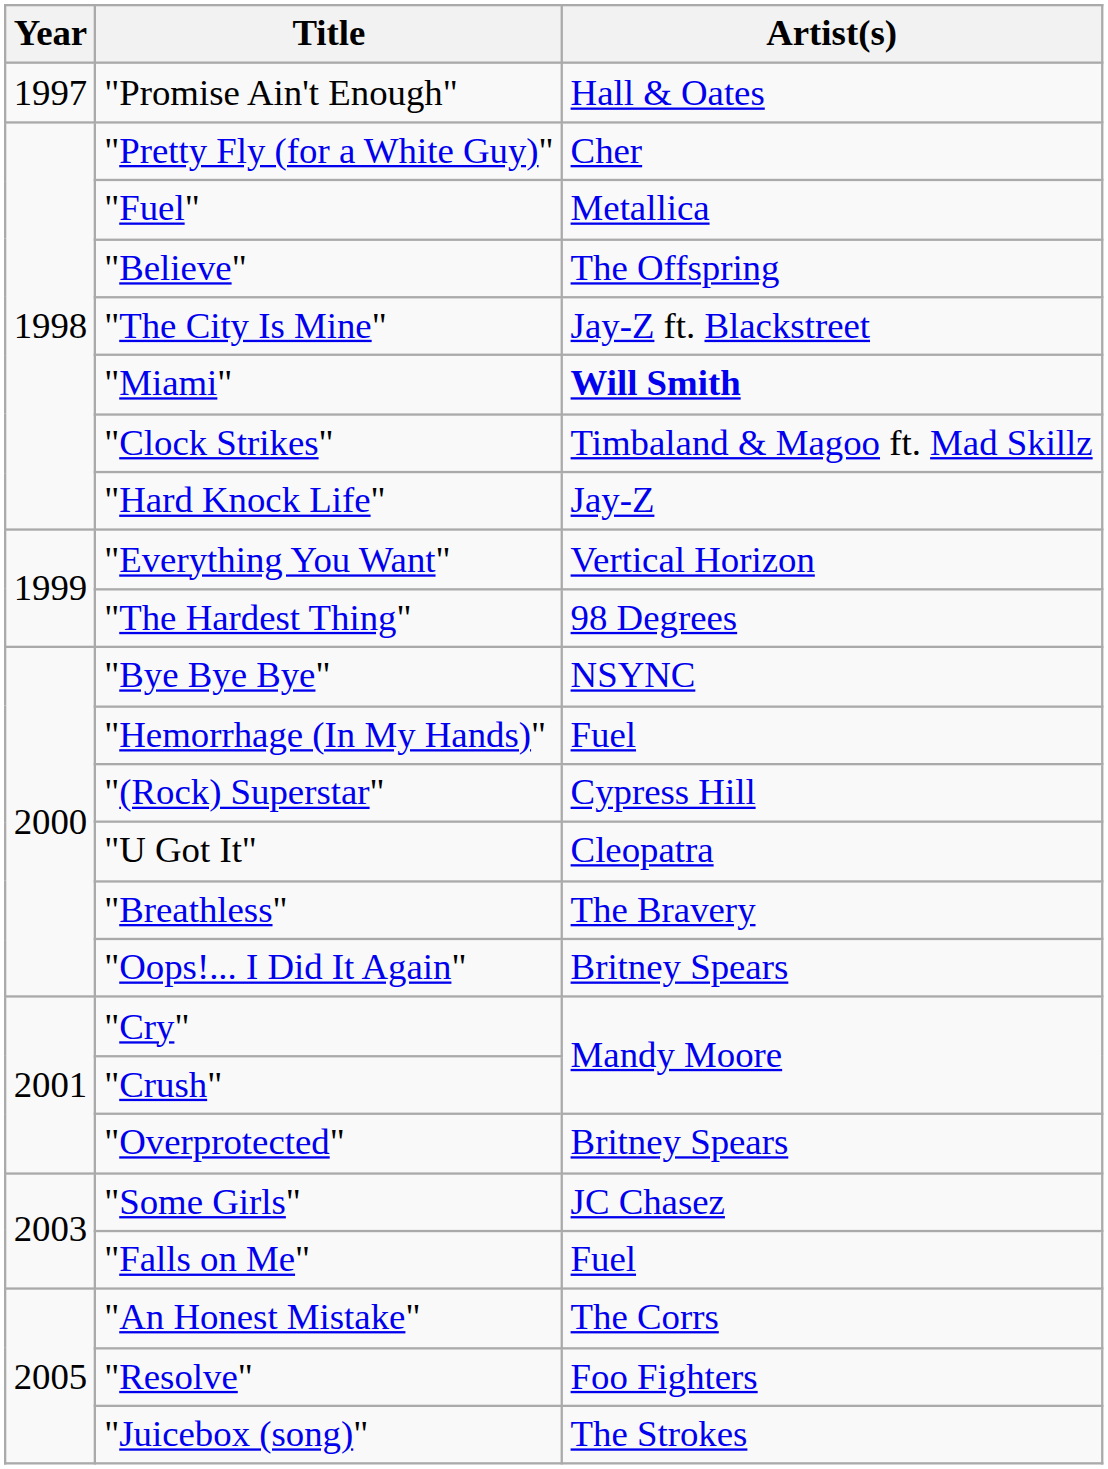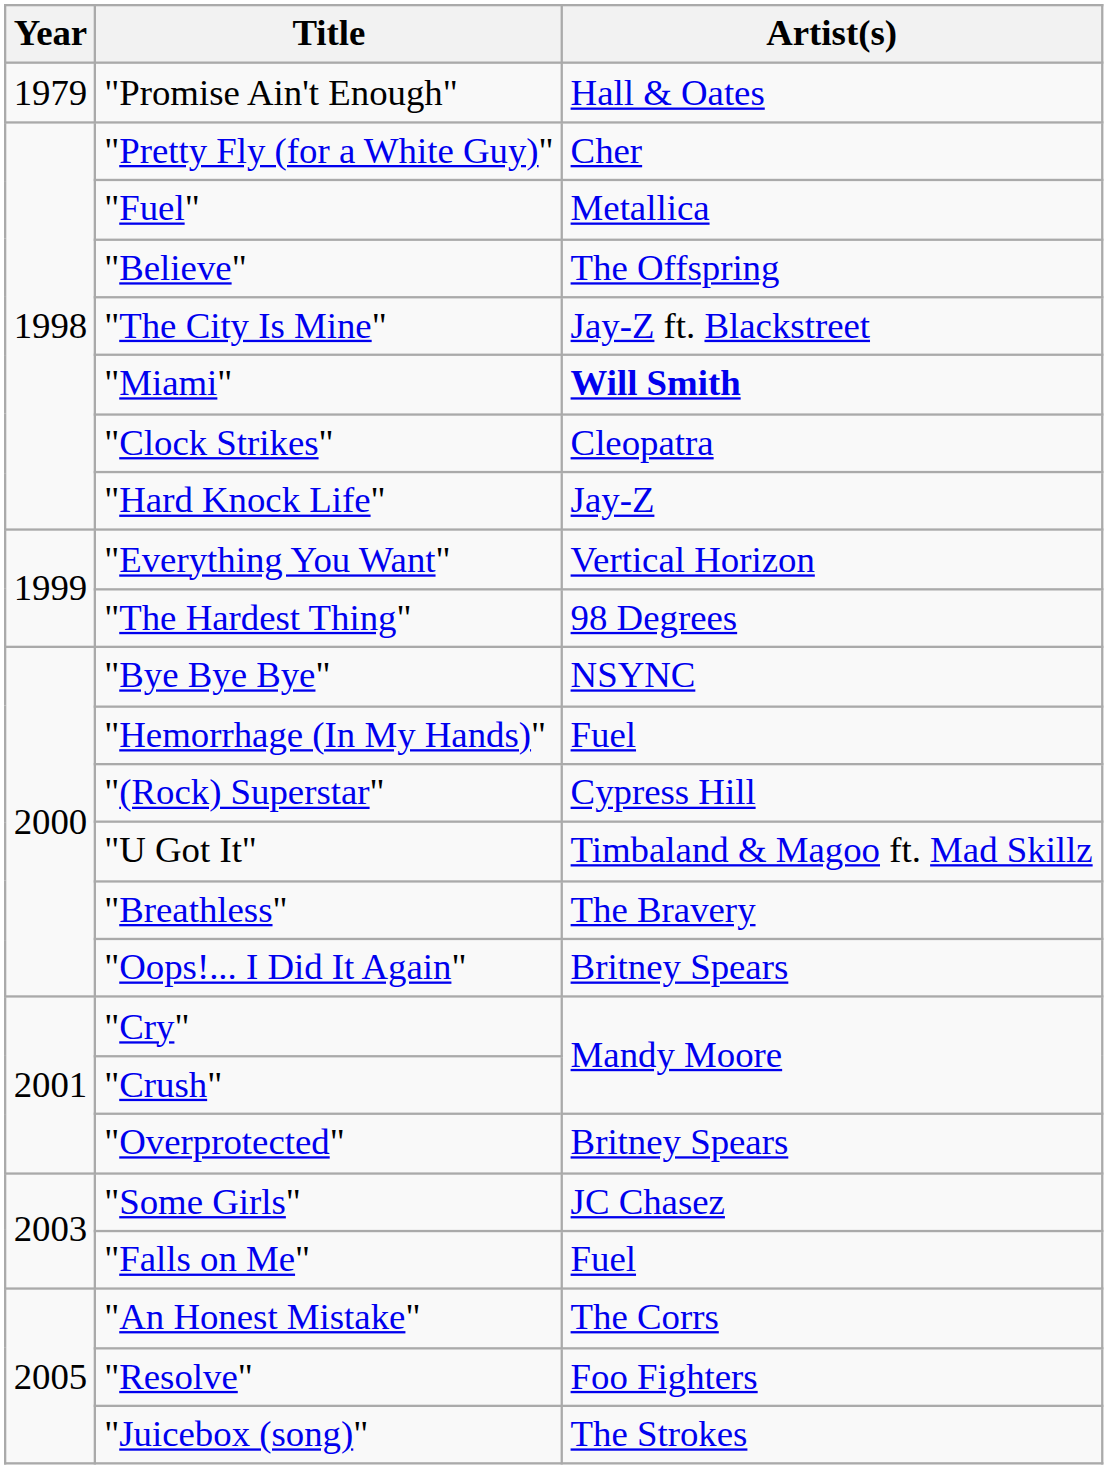 <table class="wikitable sortable">
 <tr>
 <th>Year</th>
 <th>Title</th>
 <th>Artist(s)</th>
 </tr>
 <tr>
-<td>1997</td>
+<td>1979</td>
 <td>"Promise Ain't Enough"</td>
 <td><a href='#'>Hall & Oates</a></td>
 </tr>
 <tr>
 <td rowspan="7">1998</td>
 <td>"<a href='#'>Pretty Fly (for a White Guy)</a>"</td>
 <td><a href='#'>Cher</a></td>
 </tr>
 <tr>
 <td>"<a href='#'>Fuel</a>"</td>
 <td><a href='#'>Metallica</a></td>
 </tr>
 <tr>
 <td>"<a href='#'>Believe</a>"</td>
 <td><a href='#'>The Offspring</a></td>
 </tr>
 <tr>
 <td>"<a href='#'>The City Is Mine</a>"</td>
 <td><a href='#'>Jay-Z</a> ft. <a href='#'>Blackstreet</a></td>
 </tr>
 <tr>
 <td>"<a href='#'>Miami</a>"</td>
 <td><strong><a href='#'>Will Smith</a></strong></td>
 </tr>
 <tr>
 <td>"<a href='#'>Clock Strikes</a>"</td>
-<td><a href='#'>Timbaland & Magoo</a> ft. <a href='#'>Mad Skillz</a></td>
+<td><a href='#'>Cleopatra</a></td>
 </tr>
 <tr>
 <td>"<a href='#'>Hard Knock Life</a>"</td>
 <td><a href='#'>Jay-Z</a></td>
 </tr>
 <tr>
 <td rowspan="2">1999</td>
 <td>"<a href='#'>Everything You Want</a>"</td>
 <td><a href='#'>Vertical Horizon</a></td>
 </tr>
 <tr>
 <td>"<a href='#'>The Hardest Thing</a>"</td>
 <td><a href='#'>98 Degrees</a></td>
 </tr>
 <tr>
 <td rowspan="6">2000</td>
 <td>"<a href='#'>Bye Bye Bye</a>"</td>
 <td><a href='#'>NSYNC</a></td>
 </tr>
 <tr>
 <td>"<a href='#'>Hemorrhage (In My Hands)</a>"</td>
 <td><a href='#'>Fuel</a></td>
 </tr>
 <tr>
 <td>"<a href='#'>(Rock) Superstar</a>"</td>
 <td><a href='#'>Cypress Hill</a></td>
 </tr>
 <tr>
 <td>"U Got It"</td>
-<td><a href='#'>Cleopatra</a></td>
+<td><a href='#'>Timbaland & Magoo</a> ft. <a href='#'>Mad Skillz</a></td>
 </tr>
 <tr>
 <td>"<a href='#'>Breathless</a>"</td>
 <td><a href='#'>The Bravery</a></td>
 </tr>
 <tr>
 <td>"<a href='#'>Oops!... I Did It Again</a>"</td>
 <td><a href='#'>Britney Spears</a></td>
 </tr>
 <tr>
 <td rowspan="3">2001</td>
 <td>"<a href='#'>Cry</a>"</td>
 <td rowspan="2"><a href='#'>Mandy Moore</a></td>
 </tr>
 <tr>
 <td>"<a href='#'>Crush</a>"</td>
 </tr>
 <tr>
 <td>"<a href='#'>Overprotected</a>"</td>
 <td><a href='#'>Britney Spears</a></td>
 </tr>
 <tr>
 <td rowspan="2">2003</td>
 <td>"<a href='#'>Some Girls</a>"</td>
 <td><a href='#'>JC Chasez</a></td>
 </tr>
 <tr>
 <td>"<a href='#'>Falls on Me</a>"</td>
 <td><a href='#'>Fuel</a></td>
 </tr>
 <tr>
 <td rowspan="3">2005</td>
 <td>"<a href='#'>An Honest Mistake</a>"</td>
 <td><a href='#'>The Corrs</a></td>
 </tr>
 <tr>
 <td>"<a href='#'>Resolve</a>"</td>
 <td><a href='#'>Foo Fighters</a></td>
 </tr>
 <tr>
 <td>"<a href='#'>Juicebox (song)</a>"</td>
 <td><a href='#'>The Strokes</a></td>
 </tr>
 </table>
